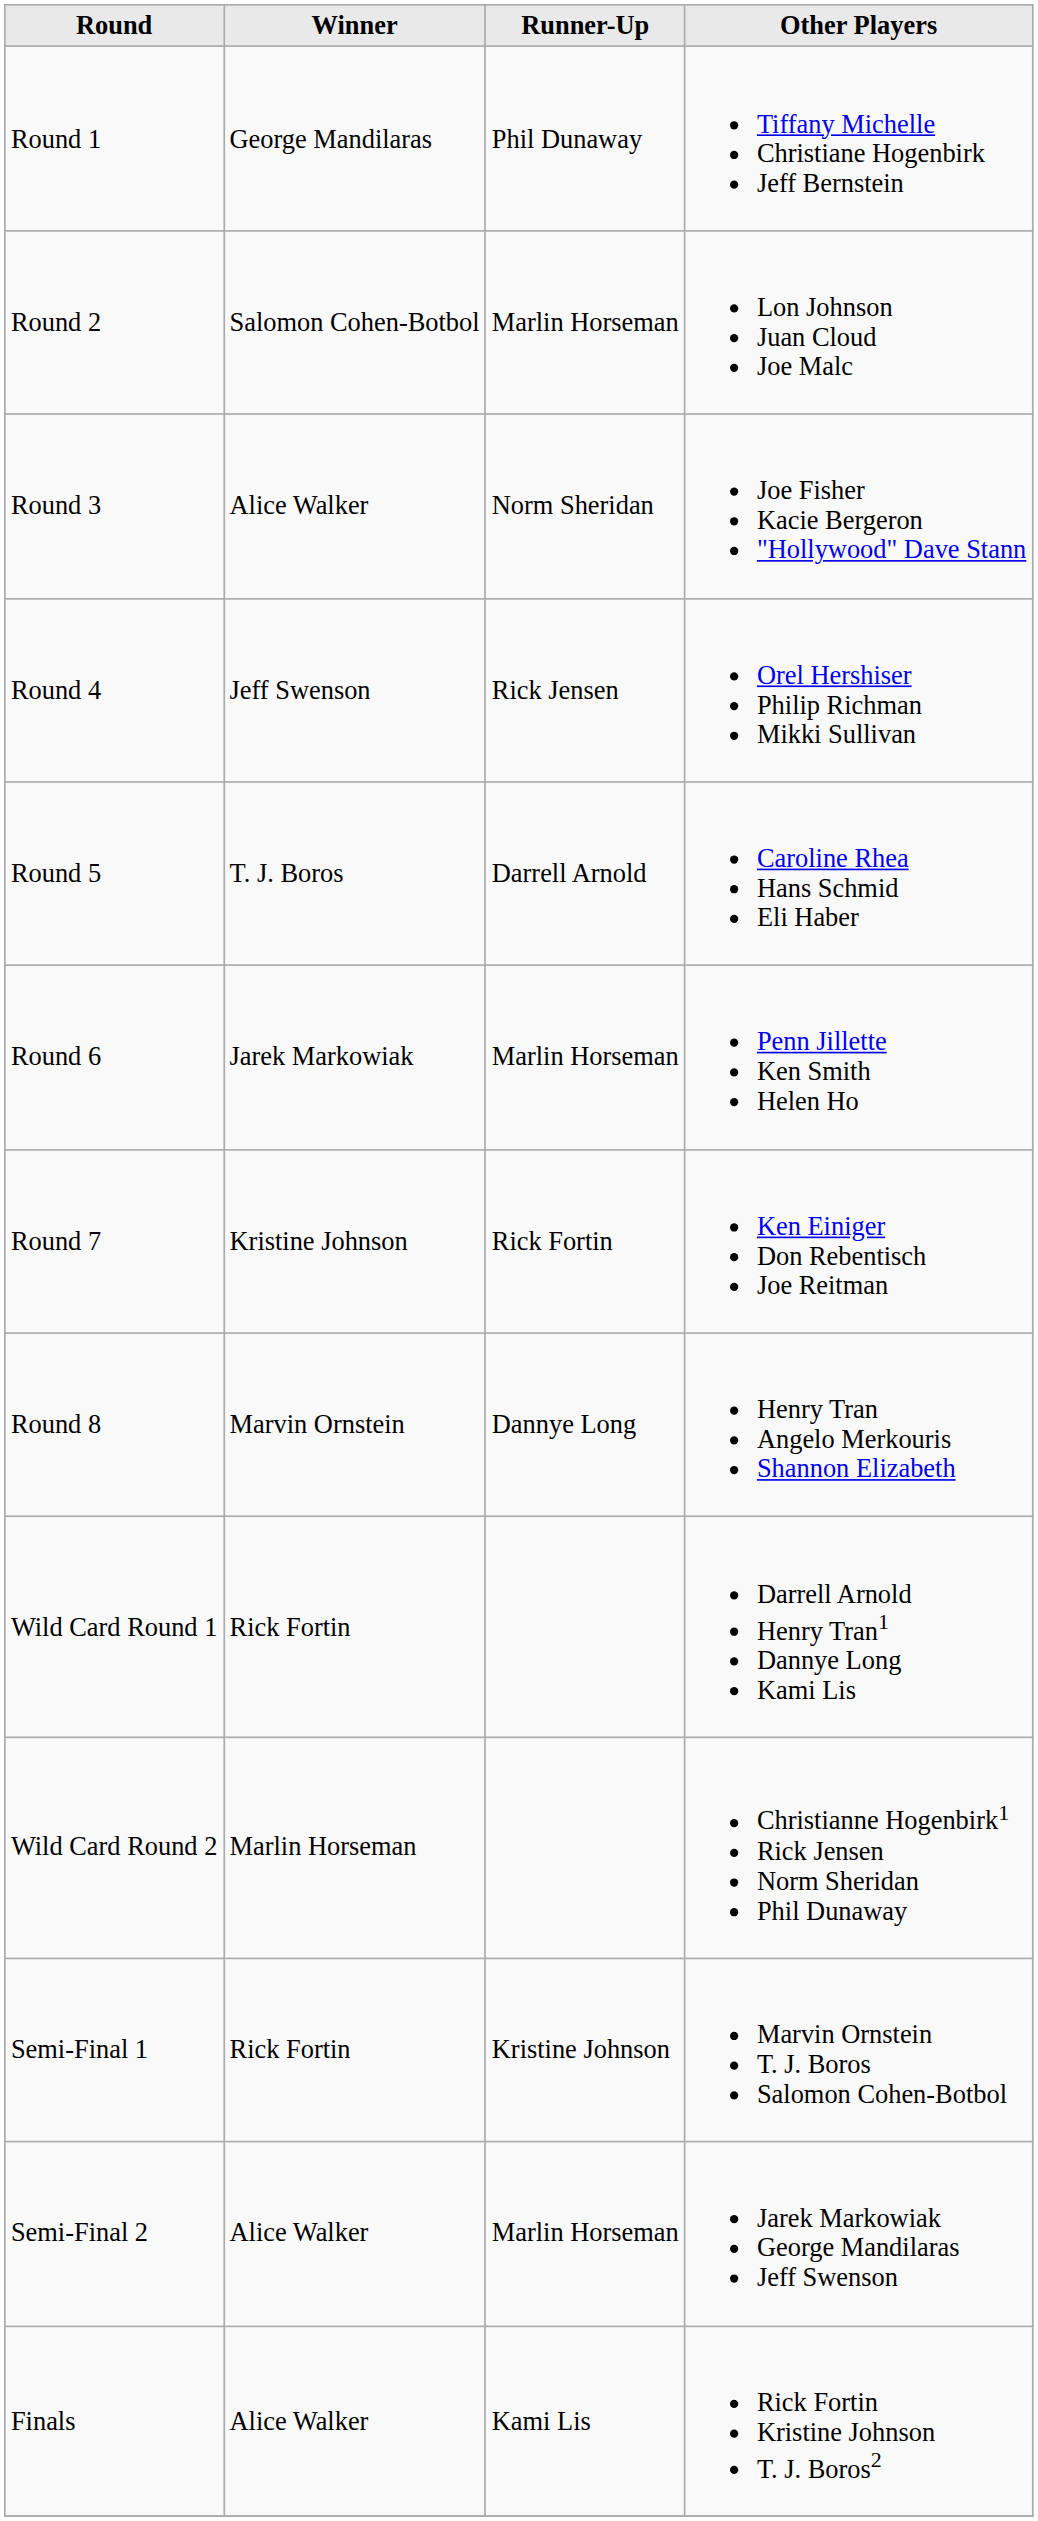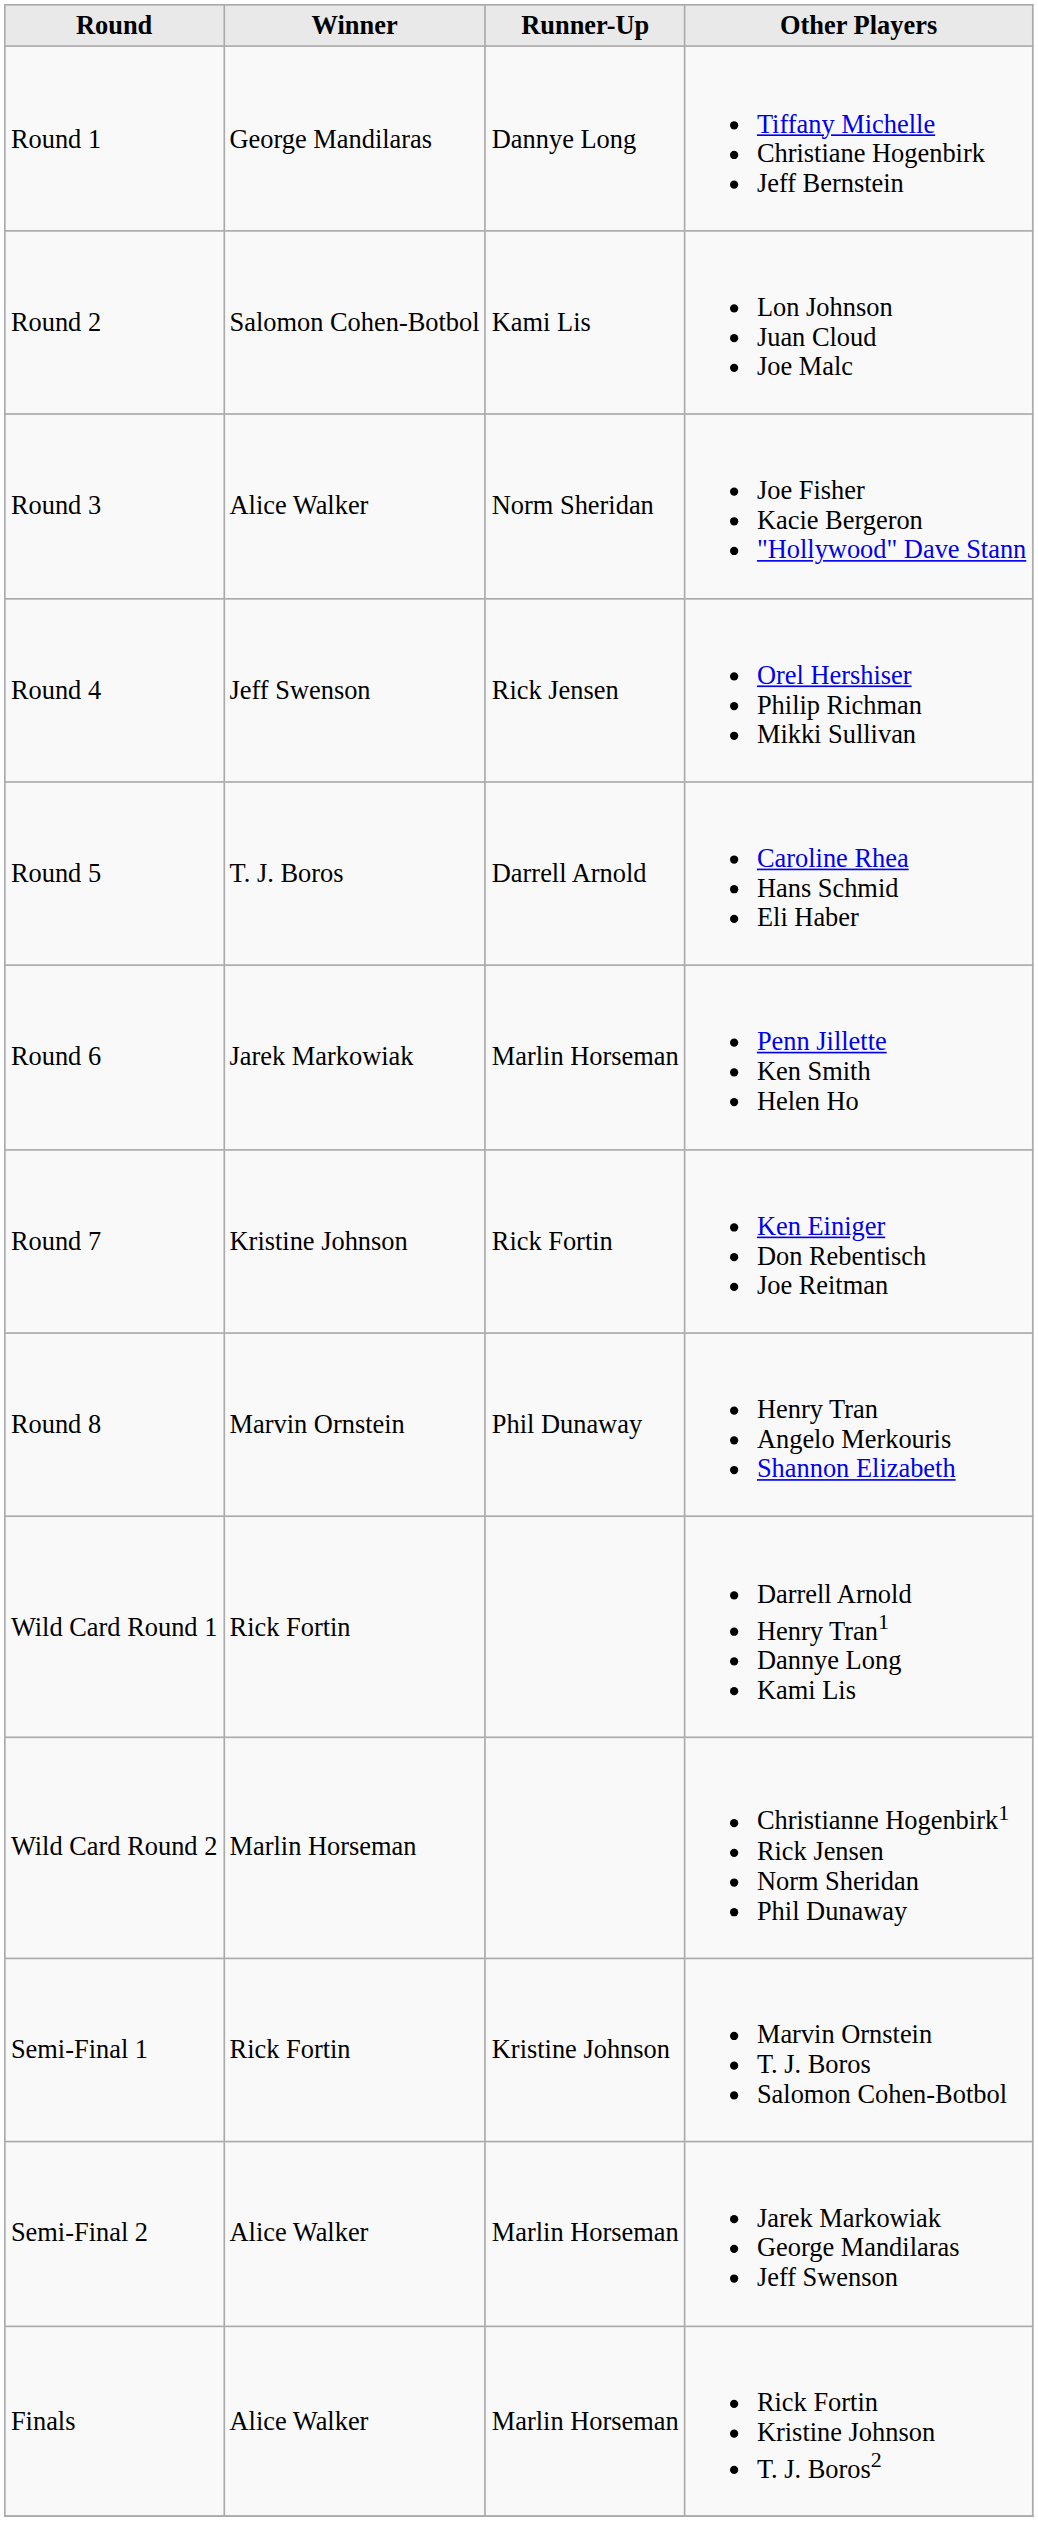 <table class="wikitable">
 <tr>
 <th style="background: #E9E9E9;">Round</th>
 <th style="background: #E9E9E9;">Winner</th>
 <th style="background: #E9E9E9;">Runner-Up</th>
 <th style="background: #E9E9E9;">Other Players</th>
 </tr>
 <tr>
 <td>Round 1</td>
 <td>George Mandilaras</td>
-<td>Phil Dunaway</td>
+<td>Dannye Long</td>
 <td><br><ul><li><a href='#'>Tiffany Michelle</a></li><li>Christiane Hogenbirk</li><li>Jeff Bernstein</li></ul></td>
 </tr>
 <tr>
 <td>Round 2</td>
 <td>Salomon Cohen-Botbol</td>
-<td>Marlin Horseman</td>
+<td>Kami Lis</td>
 <td><br><ul><li>Lon Johnson</li><li>Juan Cloud</li><li>Joe Malc</li></ul></td>
 </tr>
 <tr>
 <td>Round 3</td>
 <td>Alice Walker</td>
 <td>Norm Sheridan</td>
 <td><br><ul><li>Joe Fisher</li><li>Kacie Bergeron</li><li><a href='#'>"Hollywood" Dave Stann</a></li></ul></td>
 </tr>
 <tr>
 <td>Round 4</td>
 <td>Jeff Swenson</td>
 <td>Rick Jensen</td>
 <td><br><ul><li><a href='#'>Orel Hershiser</a></li><li>Philip Richman</li><li>Mikki Sullivan</li></ul></td>
 </tr>
 <tr>
 <td>Round 5</td>
 <td>T. J. Boros</td>
 <td>Darrell Arnold</td>
 <td><br><ul><li><a href='#'>Caroline Rhea</a></li><li>Hans Schmid</li><li>Eli Haber</li></ul></td>
 </tr>
 <tr>
 <td>Round 6</td>
 <td>Jarek Markowiak</td>
 <td>Marlin Horseman</td>
 <td><br><ul><li><a href='#'>Penn Jillette</a></li><li>Ken Smith</li><li>Helen Ho</li></ul></td>
 </tr>
 <tr>
 <td>Round 7</td>
 <td>Kristine Johnson</td>
 <td>Rick Fortin</td>
 <td><br><ul><li><a href='#'>Ken Einiger</a></li><li>Don Rebentisch</li><li>Joe Reitman</li></ul></td>
 </tr>
 <tr>
 <td>Round 8</td>
 <td>Marvin Ornstein</td>
-<td>Dannye Long</td>
+<td>Phil Dunaway</td>
 <td><br><ul><li>Henry Tran</li><li>Angelo Merkouris</li><li><a href='#'>Shannon Elizabeth</a></li></ul></td>
 </tr>
 <tr>
 <td>Wild Card Round 1</td>
 <td>Rick Fortin</td>
 <td></td>
 <td><br><ul><li>Darrell Arnold</li><li>Henry Tran<span><sup>1</sup></span></li><li>Dannye Long</li><li>Kami Lis</li></ul></td>
 </tr>
 <tr>
 <td>Wild Card Round 2</td>
 <td>Marlin Horseman</td>
 <td></td>
 <td><br><ul><li>Christianne Hogenbirk<span><sup>1</sup></span></li><li>Rick Jensen</li><li>Norm Sheridan</li><li>Phil Dunaway</li></ul></td>
 </tr>
 <tr>
 <td>Semi-Final 1</td>
 <td>Rick Fortin</td>
 <td>Kristine Johnson</td>
 <td><br><ul><li>Marvin Ornstein</li><li>T. J. Boros</li><li>Salomon Cohen-Botbol</li></ul></td>
 </tr>
 <tr>
 <td>Semi-Final 2</td>
 <td>Alice Walker</td>
 <td>Marlin Horseman</td>
 <td><br><ul><li>Jarek Markowiak</li><li>George Mandilaras</li><li>Jeff Swenson</li></ul></td>
 </tr>
 <tr>
 <td>Finals</td>
 <td>Alice Walker</td>
-<td>Kami Lis</td>
+<td>Marlin Horseman</td>
 <td><br><ul><li>Rick Fortin</li><li>Kristine Johnson</li><li>T. J. Boros<span><sup>2</sup></span></li></ul></td>
 </tr>
 <tr>
 </tr>
 </table>
